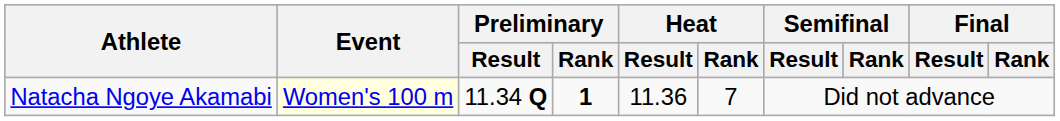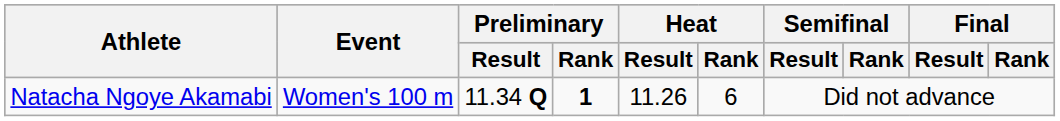 <table class="wikitable" style="font-size:90%">
 <tr>
 <th rowspan="2">Athlete</th>
 <th rowspan="2">Event</th>
 <th colspan="2">Preliminary</th>
 <th colspan="2">Heat</th>
 <th colspan="2">Semifinal</th>
 <th colspan="2">Final</th>
 </tr>
 <tr style="font-size:95%">
 <th>Result</th>
 <th>Rank</th>
 <th>Result</th>
 <th>Rank</th>
 <th>Result</th>
 <th>Rank</th>
 <th>Result</th>
 <th>Rank</th>
 </tr>
 <tr align=center>
 <td align=left><a href='#'>Natacha Ngoye Akamabi</a></td>
-<td align=left style="background: lightyellow;"><a href='#'>Women's 100 m</a></td>
+<td align=left><a href='#'>Women's 100 m</a></td>
 <td>11.34 <strong>Q</strong></td>
 <td><strong>1</strong></td>
-<td>11.36</td>
-<td>7</td>
+<td>11.26</td>
+<td>6</td>
 <td colspan=4>Did not advance</td>
 </tr>
 </table>
